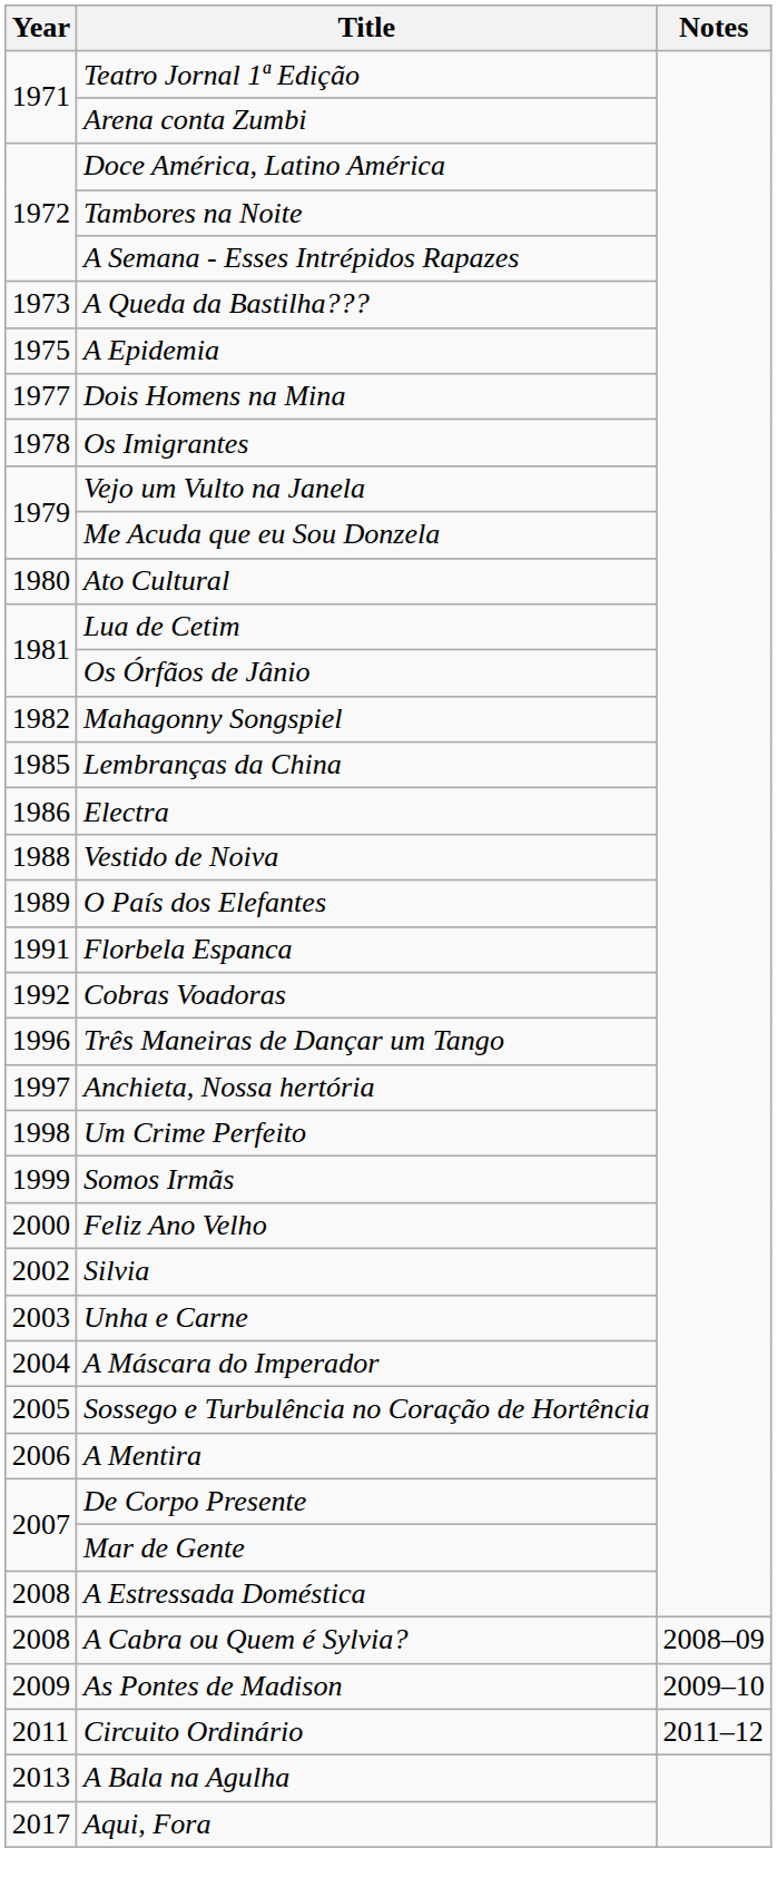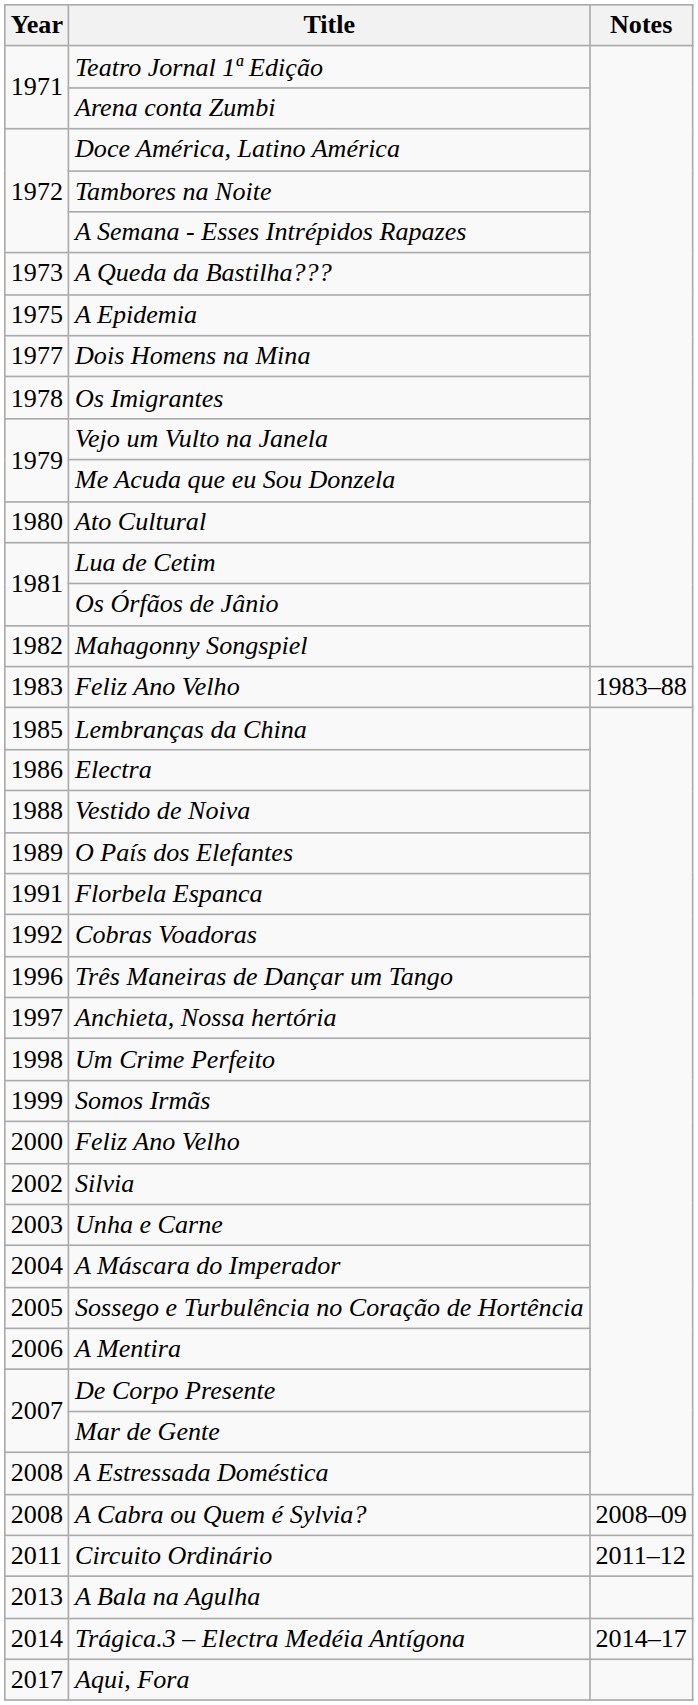 <table class="wikitable">
 <tr>
 <th>Year</th>
 <th>Title</th>
 <th>Notes</th>
 </tr>
 <tr>
 <td rowspan=2>1971</td>
 <td><em>Teatro Jornal 1ª Edição</em></td>
 </tr>
 <tr>
 <td><em>Arena conta Zumbi</em></td>
 </tr>
 <tr>
 <td rowspan=3>1972</td>
 <td><em>Doce América, Latino América</em></td>
 </tr>
 <tr>
 <td><em>Tambores na Noite</em></td>
 </tr>
 <tr>
 <td><em>A Semana - Esses Intrépidos Rapazes</em></td>
 </tr>
 <tr>
 <td>1973</td>
 <td><em>A Queda da Bastilha???</em></td>
 </tr>
 <tr>
 <td>1975</td>
 <td><em>A Epidemia</em></td>
 </tr>
 <tr>
 <td>1977</td>
 <td><em>Dois Homens na Mina</em></td>
 </tr>
 <tr>
 <td>1978</td>
 <td><em>Os Imigrantes</em></td>
 </tr>
 <tr>
 <td rowspan=2>1979</td>
 <td><em>Vejo um Vulto na Janela</em></td>
 </tr>
 <tr>
 <td><em>Me Acuda que eu Sou Donzela</em></td>
 </tr>
 <tr>
 <td>1980</td>
 <td><em>Ato Cultural</em></td>
 </tr>
 <tr>
 <td rowspan=2>1981</td>
 <td><em>Lua de Cetim</em></td>
 </tr>
 <tr>
 <td><em>Os Órfãos de Jânio</em></td>
 </tr>
 <tr>
 <td>1982</td>
 <td><em>Mahagonny Songspiel</em></td>
+</tr>
+<tr>
+<td>1983</td>
+<td><em>Feliz Ano Velho</em></td>
+<td>1983–88</td>
 </tr>
 <tr>
 <td>1985</td>
 <td><em>Lembranças da China</em></td>
 </tr>
 <tr>
 <td>1986</td>
 <td><em>Electra</em></td>
 </tr>
 <tr>
 <td>1988</td>
 <td><em>Vestido de Noiva</em></td>
 </tr>
 <tr>
 <td>1989</td>
 <td><em>O País dos Elefantes</em></td>
 </tr>
 <tr>
 <td>1991</td>
 <td><em>Florbela Espanca</em></td>
 </tr>
 <tr>
 <td>1992</td>
 <td><em>Cobras Voadoras</em></td>
 </tr>
 <tr>
 <td>1996</td>
 <td><em>Três Maneiras de Dançar um Tango</em></td>
 </tr>
 <tr>
 <td>1997</td>
 <td><em>Anchieta, Nossa hertória</em></td>
 </tr>
 <tr>
 <td>1998</td>
 <td><em>Um Crime Perfeito</em></td>
 </tr>
 <tr>
 <td>1999</td>
 <td><em>Somos Irmãs</em></td>
 </tr>
 <tr>
 <td>2000</td>
 <td><em>Feliz Ano Velho</em></td>
 </tr>
 <tr>
 <td>2002</td>
 <td><em>Silvia</em></td>
 </tr>
 <tr>
 <td>2003</td>
 <td><em>Unha e Carne</em></td>
 </tr>
 <tr>
 <td>2004</td>
 <td><em>A Máscara do Imperador</em></td>
 </tr>
 <tr>
 <td>2005</td>
 <td><em>Sossego e Turbulência no Coração de Hortência</em></td>
 </tr>
 <tr>
 <td>2006</td>
 <td><em>A Mentira</em></td>
 </tr>
 <tr>
 <td rowspan=2>2007</td>
 <td><em>De Corpo Presente</em></td>
 </tr>
 <tr>
 <td><em>Mar de Gente</em></td>
 </tr>
 <tr>
 <td>2008</td>
 <td><em>A Estressada Doméstica</em></td>
 </tr>
 <tr>
 <td>2008</td>
 <td><em>A Cabra ou Quem é Sylvia?</em></td>
 <td>2008–09</td>
 </tr>
 <tr>
-<td>2009</td>
-<td><em>As Pontes de Madison</em></td>
-<td>2009–10</td>
-</tr>
-<tr>
 <td>2011</td>
 <td><em>Circuito Ordinário</em></td>
 <td>2011–12</td>
 </tr>
 <tr>
 <td>2013</td>
 <td><em>A Bala na Agulha</em></td>
 </tr>
 <tr>
+<td>2014</td>
+<td><em>Trágica.3 – Electra Medéia Antígona</em></td>
+<td>2014–17</td>
+</tr>
+<tr>
 <td>2017</td>
 <td><em>Aqui, Fora</em></td>
 </tr>
 </table>
